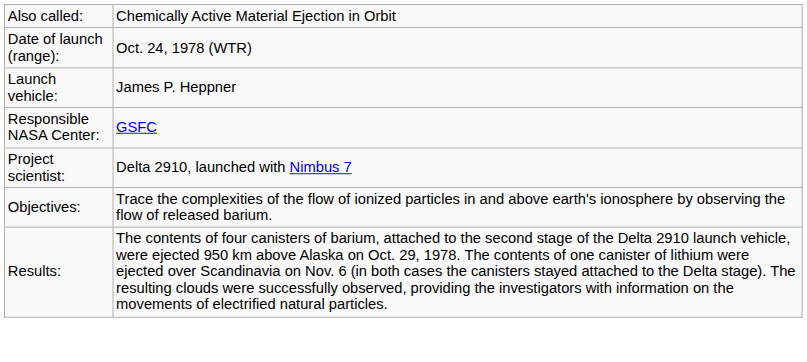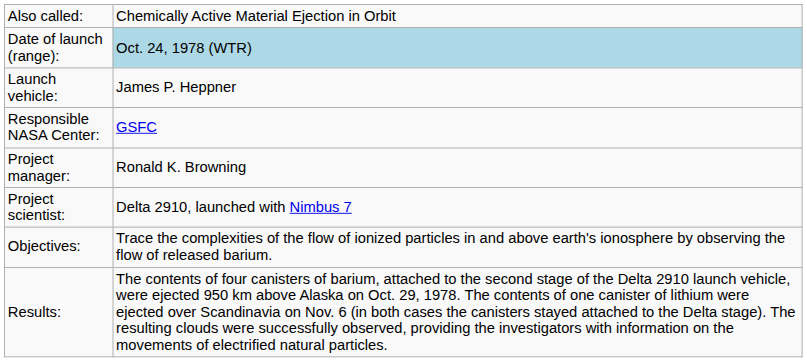 <table class="wikitable">
 <tr>
 <td>Also called:</td>
 <td>Chemically Active Material Ejection in Orbit</td>
 </tr>
 <tr>
 <td>Date of launch (range):</td>
-<td>Oct. 24, 1978 (WTR)</td>
+<td style="background: lightblue;">Oct. 24, 1978 (WTR)</td>
 </tr>
 <tr>
 <td>Launch vehicle:</td>
 <td>James P. Heppner</td>
 </tr>
 <tr>
 <td>Responsible NASA Center:</td>
 <td><a href='#'>GSFC</a></td>
+</tr>
+<tr>
+<td>Project manager:</td>
+<td>Ronald K. Browning</td>
 </tr>
 <tr>
 <td>Project scientist:</td>
 <td>Delta 2910, launched with <a href='#'>Nimbus 7</a></td>
 </tr>
 <tr>
 <td>Objectives:</td>
 <td>Trace the complexities of the flow of ionized particles in and above earth's ionosphere by observing the flow of released barium.</td>
 </tr>
 <tr>
 <td>Results:</td>
 <td>The contents of four canisters of barium, attached to the second stage of the Delta 2910 launch vehicle, were ejected 950 km above Alaska on Oct. 29, 1978. The contents of one canister of lithium were ejected over Scandinavia on Nov. 6 (in both cases the canisters stayed attached to the Delta stage). The resulting clouds were successfully observed, providing the investigators with information on the movements of electrified natural particles.</td>
 </tr>
 </table>
